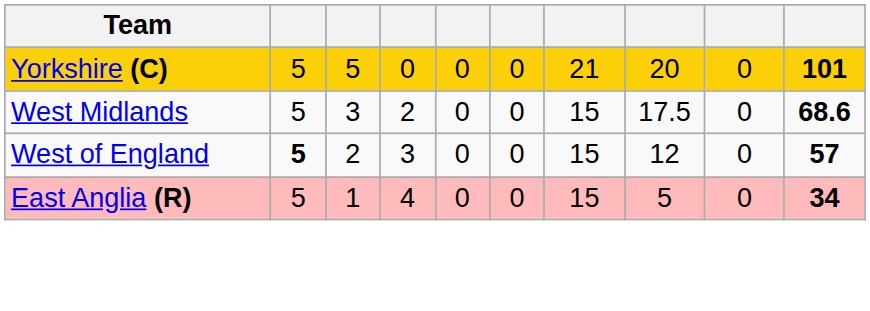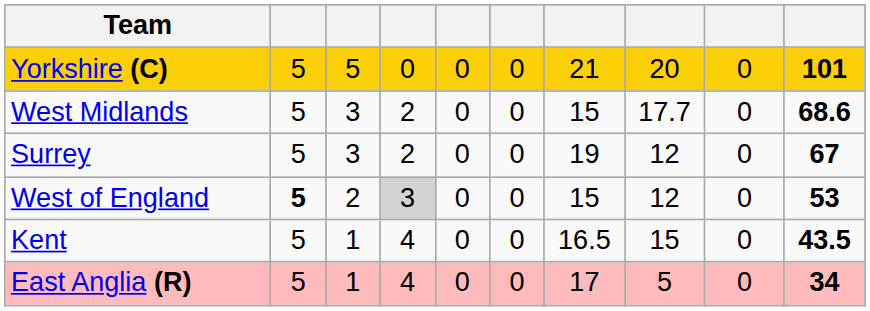 <table class="wikitable" style="text-align:center">
 <tr>
 <th width="150">Team</th>
 <th width="25"></th>
 <th width="25"></th>
 <th width="25"></th>
 <th width="25"></th>
 <th width="25"></th>
 <th width="40"></th>
 <th width="40"></th>
 <th width="40"></th>
 <th width="40"></th>
 </tr>
 <tr style="background:#fbd009">
 <td style="text-align:left"><a href='#'>Yorkshire</a> <strong>(C)</strong></td>
 <td>5</td>
 <td>5</td>
 <td>0</td>
 <td>0</td>
 <td>0</td>
 <td>21</td>
 <td>20</td>
 <td>0</td>
 <td><strong>101</strong></td>
 </tr>
 <tr>
 <td style="text-align:left"><a href='#'>West Midlands</a></td>
 <td>5</td>
 <td>3</td>
 <td>2</td>
 <td>0</td>
 <td>0</td>
 <td>15</td>
-<td>17.5</td>
+<td>17.7</td>
 <td>0</td>
 <td><strong>68.6</strong></td>
+</tr>
+<tr>
+<td style="text-align:left"><a href='#'>Surrey</a></td>
+<td>5</td>
+<td>3</td>
+<td>2</td>
+<td>0</td>
+<td>0</td>
+<td>19</td>
+<td>12</td>
+<td>0</td>
+<td><strong>67</strong></td>
 </tr>
 <tr>
 <td style="text-align:left"><a href='#'>West of England</a></td>
 <td><strong>5</strong></td>
 <td>2</td>
-<td>3</td>
+<td style="background: lightgrey;">3</td>
 <td>0</td>
 <td>0</td>
 <td>15</td>
 <td>12</td>
 <td>0</td>
-<td><strong>57</strong></td>
+<td><strong>53</strong></td>
+</tr>
+<tr>
+<td style="text-align:left"><a href='#'>Kent</a></td>
+<td>5</td>
+<td>1</td>
+<td>4</td>
+<td>0</td>
+<td>0</td>
+<td>16.5</td>
+<td>15</td>
+<td>0</td>
+<td><strong>43.5</strong></td>
 </tr>
 <tr style="background:#FFBBBB">
 <td style="text-align:left"><a href='#'>East Anglia</a> <strong>(R)</strong></td>
 <td>5</td>
 <td>1</td>
 <td>4</td>
 <td>0</td>
 <td>0</td>
-<td>15</td>
+<td>17</td>
 <td>5</td>
 <td>0</td>
 <td><strong>34</strong></td>
 </tr>
 </table>
